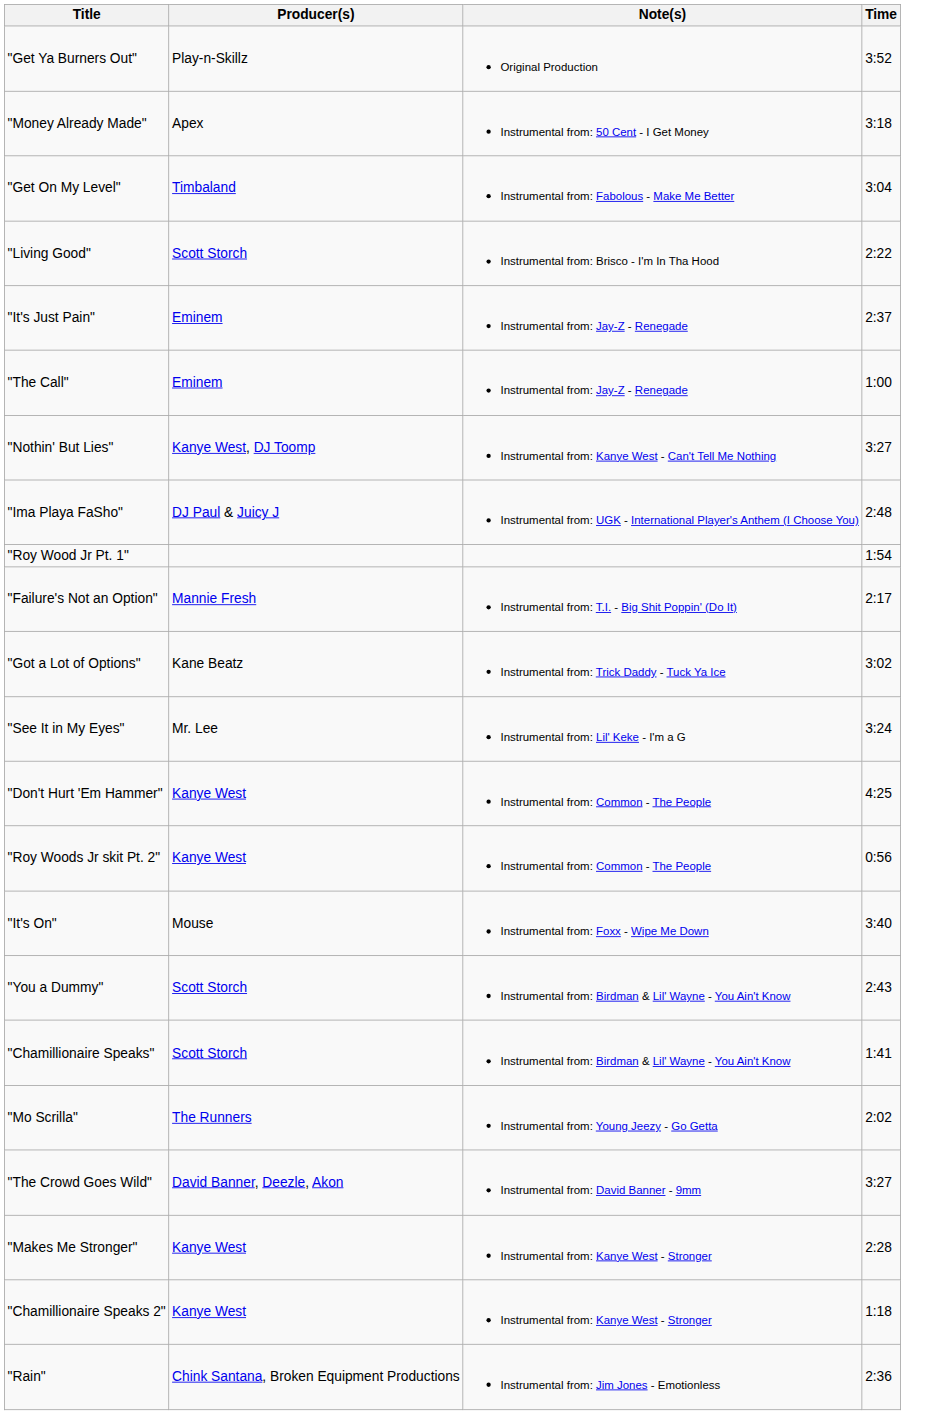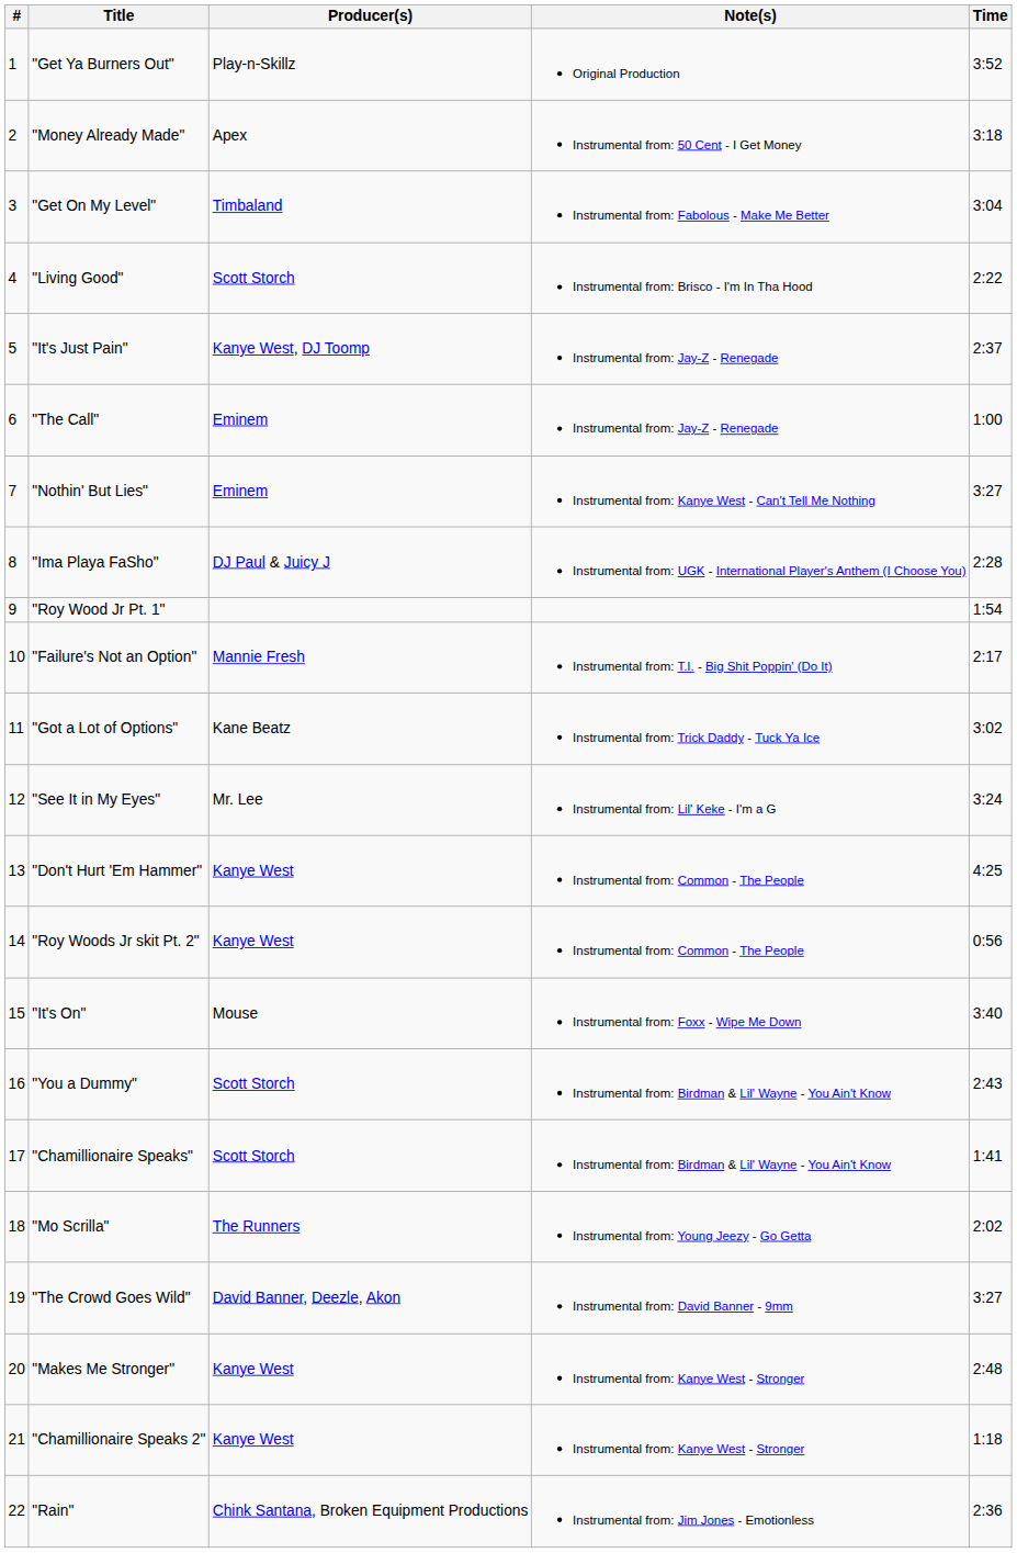 <table class="wikitable">
 <tr>
+<th align="center">#</th>
 <th align="center">Title</th>
 <th align="center">Producer(s)</th>
 <th align="center">Note(s)</th>
 <th align="center">Time</th>
 </tr>
 <tr>
+<td>1</td>
 <td>"Get Ya Burners Out"</td>
 <td>Play-n-Skillz</td>
 <td><br><ul><li><small>Original Production</small></li></ul></td>
 <td>3:52</td>
 </tr>
 <tr>
+<td>2</td>
 <td>"Money Already Made"</td>
 <td>Apex</td>
 <td><br><ul><li><small>Instrumental from: <a href='#'>50 Cent</a> - I Get Money</small></li></ul></td>
 <td>3:18</td>
 </tr>
 <tr>
+<td>3</td>
 <td>"Get On My Level"</td>
 <td><a href='#'>Timbaland</a></td>
 <td><br><ul><li><small>Instrumental from: <a href='#'>Fabolous</a> - <a href='#'>Make Me Better</a></small></li></ul></td>
 <td>3:04</td>
 </tr>
 <tr>
+<td>4</td>
 <td>"Living Good"</td>
 <td><a href='#'>Scott Storch</a></td>
 <td><br><ul><li><small>Instrumental from: Brisco - I'm In Tha Hood</small></li></ul></td>
 <td>2:22</td>
 </tr>
 <tr>
+<td>5</td>
 <td>"It's Just Pain"</td>
-<td><a href='#'>Eminem</a></td>
+<td><a href='#'>Kanye West</a>, <a href='#'>DJ Toomp</a></td>
 <td><br><ul><li><small>Instrumental from: <a href='#'>Jay-Z</a> - <a href='#'>Renegade</a></small></li></ul></td>
 <td>2:37</td>
 </tr>
 <tr>
+<td>6</td>
 <td>"The Call"</td>
 <td><a href='#'>Eminem</a></td>
 <td><br><ul><li><small>Instrumental from: <a href='#'>Jay-Z</a> - <a href='#'>Renegade</a></small></li></ul></td>
 <td>1:00</td>
 </tr>
 <tr>
+<td>7</td>
 <td>"Nothin' But Lies"</td>
-<td><a href='#'>Kanye West</a>, <a href='#'>DJ Toomp</a></td>
+<td><a href='#'>Eminem</a></td>
 <td><br><ul><li><small>Instrumental from: <a href='#'>Kanye West</a> - <a href='#'>Can't Tell Me Nothing</a></small></li></ul></td>
 <td>3:27</td>
 </tr>
 <tr>
+<td>8</td>
 <td>"Ima Playa FaSho"</td>
 <td><a href='#'>DJ Paul</a> & <a href='#'>Juicy J</a></td>
 <td><br><ul><li><small>Instrumental from: <a href='#'>UGK</a> - <a href='#'>International Player's Anthem (I Choose You)</a></small></li></ul></td>
-<td>2:48</td>
+<td>2:28</td>
 </tr>
 <tr>
+<td>9</td>
 <td>"Roy Wood Jr Pt. 1"</td>
 <td></td>
 <td></td>
 <td>1:54</td>
 </tr>
 <tr>
+<td>10</td>
 <td>"Failure's Not an Option"</td>
 <td><a href='#'>Mannie Fresh</a></td>
 <td><br><ul><li><small>Instrumental from: <a href='#'>T.I.</a> - <a href='#'>Big Shit Poppin' (Do It)</a></small></li></ul></td>
 <td>2:17</td>
 </tr>
 <tr>
+<td>11</td>
 <td>"Got a Lot of Options"</td>
 <td>Kane Beatz</td>
 <td><br><ul><li><small>Instrumental from: <a href='#'>Trick Daddy</a> - <a href='#'>Tuck Ya Ice</a></small></li></ul></td>
 <td>3:02</td>
 </tr>
 <tr>
+<td>12</td>
 <td>"See It in My Eyes"</td>
 <td>Mr. Lee</td>
 <td><br><ul><li><small>Instrumental from: <a href='#'>Lil' Keke</a> - I'm a G</small></li></ul></td>
 <td>3:24</td>
 </tr>
 <tr>
+<td>13</td>
 <td>"Don't Hurt 'Em Hammer"</td>
 <td><a href='#'>Kanye West</a></td>
 <td><br><ul><li><small>Instrumental from: <a href='#'>Common</a> - <a href='#'>The People</a></small></li></ul></td>
 <td>4:25</td>
 </tr>
 <tr>
+<td>14</td>
 <td>"Roy Woods Jr skit Pt. 2"</td>
 <td><a href='#'>Kanye West</a></td>
 <td><br><ul><li><small>Instrumental from: <a href='#'>Common</a> - <a href='#'>The People</a></small></li></ul></td>
 <td>0:56</td>
 </tr>
 <tr>
+<td>15</td>
 <td>"It's On"</td>
 <td>Mouse</td>
 <td><br><ul><li><small>Instrumental from: <a href='#'>Foxx</a> - <a href='#'>Wipe Me Down</a></small></li></ul></td>
 <td>3:40</td>
 </tr>
 <tr>
+<td>16</td>
 <td>"You a Dummy"</td>
 <td><a href='#'>Scott Storch</a></td>
 <td><br><ul><li><small>Instrumental from: <a href='#'>Birdman</a> & <a href='#'>Lil' Wayne</a> - <a href='#'>You Ain't Know</a></small></li></ul></td>
 <td>2:43</td>
 </tr>
 <tr>
+<td>17</td>
 <td>"Chamillionaire Speaks"</td>
 <td><a href='#'>Scott Storch</a></td>
 <td><br><ul><li><small>Instrumental from: <a href='#'>Birdman</a> & <a href='#'>Lil' Wayne</a> - <a href='#'>You Ain't Know</a></small></li></ul></td>
 <td>1:41</td>
 </tr>
 <tr>
+<td>18</td>
 <td>"Mo Scrilla"</td>
 <td><a href='#'>The Runners</a></td>
 <td><br><ul><li><small>Instrumental from: <a href='#'>Young Jeezy</a> - <a href='#'>Go Getta</a></small></li></ul></td>
 <td>2:02</td>
 </tr>
 <tr>
+<td>19</td>
 <td>"The Crowd Goes Wild"</td>
 <td><a href='#'>David Banner</a>, <a href='#'>Deezle</a>, <a href='#'>Akon</a></td>
 <td><br><ul><li><small>Instrumental from: <a href='#'>David Banner</a> - <a href='#'>9mm</a></small></li></ul></td>
 <td>3:27</td>
 </tr>
 <tr>
+<td>20</td>
 <td>"Makes Me Stronger"</td>
 <td><a href='#'>Kanye West</a></td>
 <td><br><ul><li><small>Instrumental from: <a href='#'>Kanye West</a> - <a href='#'>Stronger</a></small></li></ul></td>
-<td>2:28</td>
+<td>2:48</td>
 </tr>
 <tr>
+<td>21</td>
 <td>"Chamillionaire Speaks 2"</td>
 <td><a href='#'>Kanye West</a></td>
 <td><br><ul><li><small>Instrumental from: <a href='#'>Kanye West</a> - <a href='#'>Stronger</a></small></li></ul></td>
 <td>1:18</td>
 </tr>
 <tr>
+<td>22</td>
 <td>"Rain"</td>
 <td><a href='#'>Chink Santana</a>, Broken Equipment Productions</td>
 <td><br><ul><li><small>Instrumental from: <a href='#'>Jim Jones</a> - Emotionless</small></li></ul></td>
 <td>2:36</td>
 </tr>
 </table>
